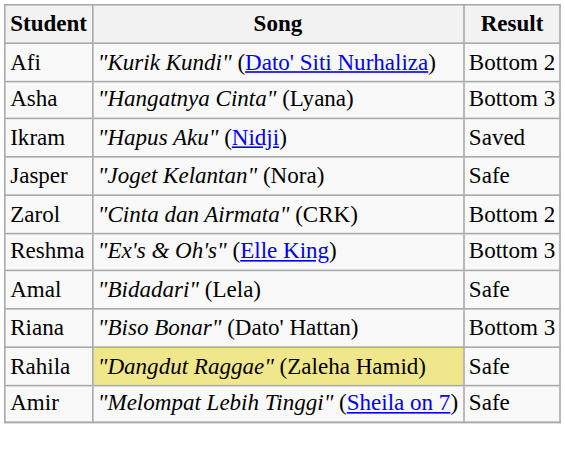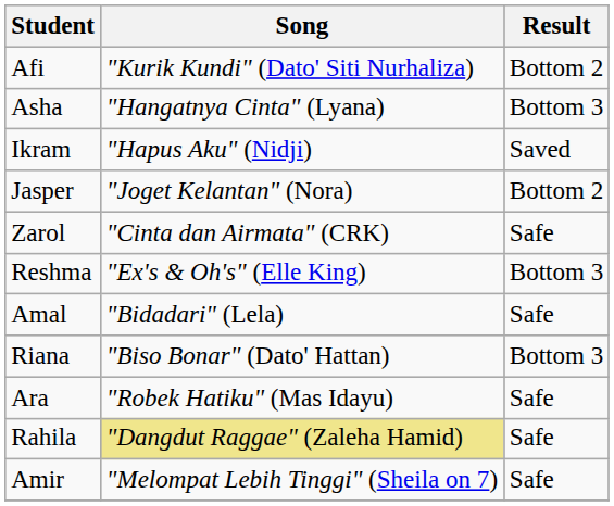 <table class="wikitable" style="font-size:90%;">
 <tr>
 <th>Student</th>
 <th>Song</th>
 <th>Result</th>
 </tr>
 <tr>
 <td>Afi</td>
 <td><em>"Kurik Kundi"</em> (<a href='#'>Dato' Siti Nurhaliza</a>)</td>
 <td>Bottom 2</td>
 </tr>
 <tr>
 <td>Asha</td>
 <td><em>"Hangatnya Cinta"</em> (Lyana)</td>
 <td>Bottom 3</td>
 </tr>
 <tr>
 <td>Ikram</td>
 <td><em>"Hapus Aku"</em> (<a href='#'>Nidji</a>)</td>
 <td>Saved</td>
 </tr>
 <tr>
 <td>Jasper</td>
 <td><em>"Joget Kelantan"</em> (Nora)</td>
-<td>Safe</td>
+<td>Bottom 2</td>
 </tr>
 <tr>
 <td>Zarol</td>
 <td><em>"Cinta dan Airmata"</em> (CRK)</td>
-<td>Bottom 2</td>
+<td>Safe</td>
 </tr>
 <tr>
 <td>Reshma</td>
 <td><em>"Ex's & Oh's"</em> (<a href='#'>Elle King</a>)</td>
 <td>Bottom 3</td>
 </tr>
 <tr>
 <td>Amal</td>
 <td><em>"Bidadari"</em> (Lela)</td>
 <td>Safe</td>
 </tr>
 <tr>
 <td>Riana</td>
 <td><em>"Biso Bonar"</em> (Dato' Hattan)</td>
 <td>Bottom 3</td>
 </tr>
 <tr>
+<td>Ara</td>
+<td><em>"Robek Hatiku"</em> (Mas Idayu)</td>
+<td>Safe</td>
+</tr>
+<tr>
 <td>Rahila</td>
 <td style="background: khaki;"><em>"Dangdut Raggae"</em> (Zaleha Hamid)</td>
 <td>Safe</td>
 </tr>
 <tr>
 <td>Amir</td>
 <td><em>"Melompat Lebih Tinggi"</em> (<a href='#'>Sheila on 7</a>)</td>
 <td>Safe</td>
 </tr>
 <tr>
 </tr>
 </table>
